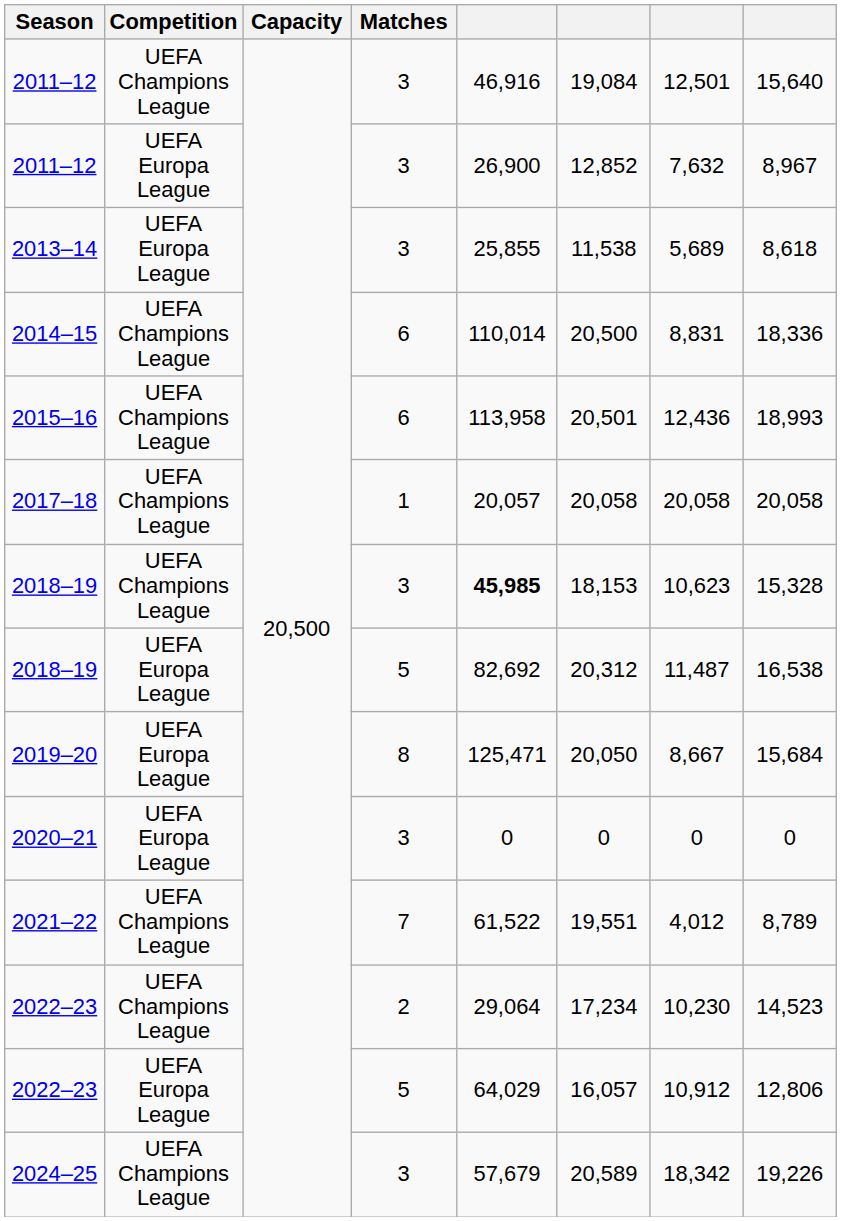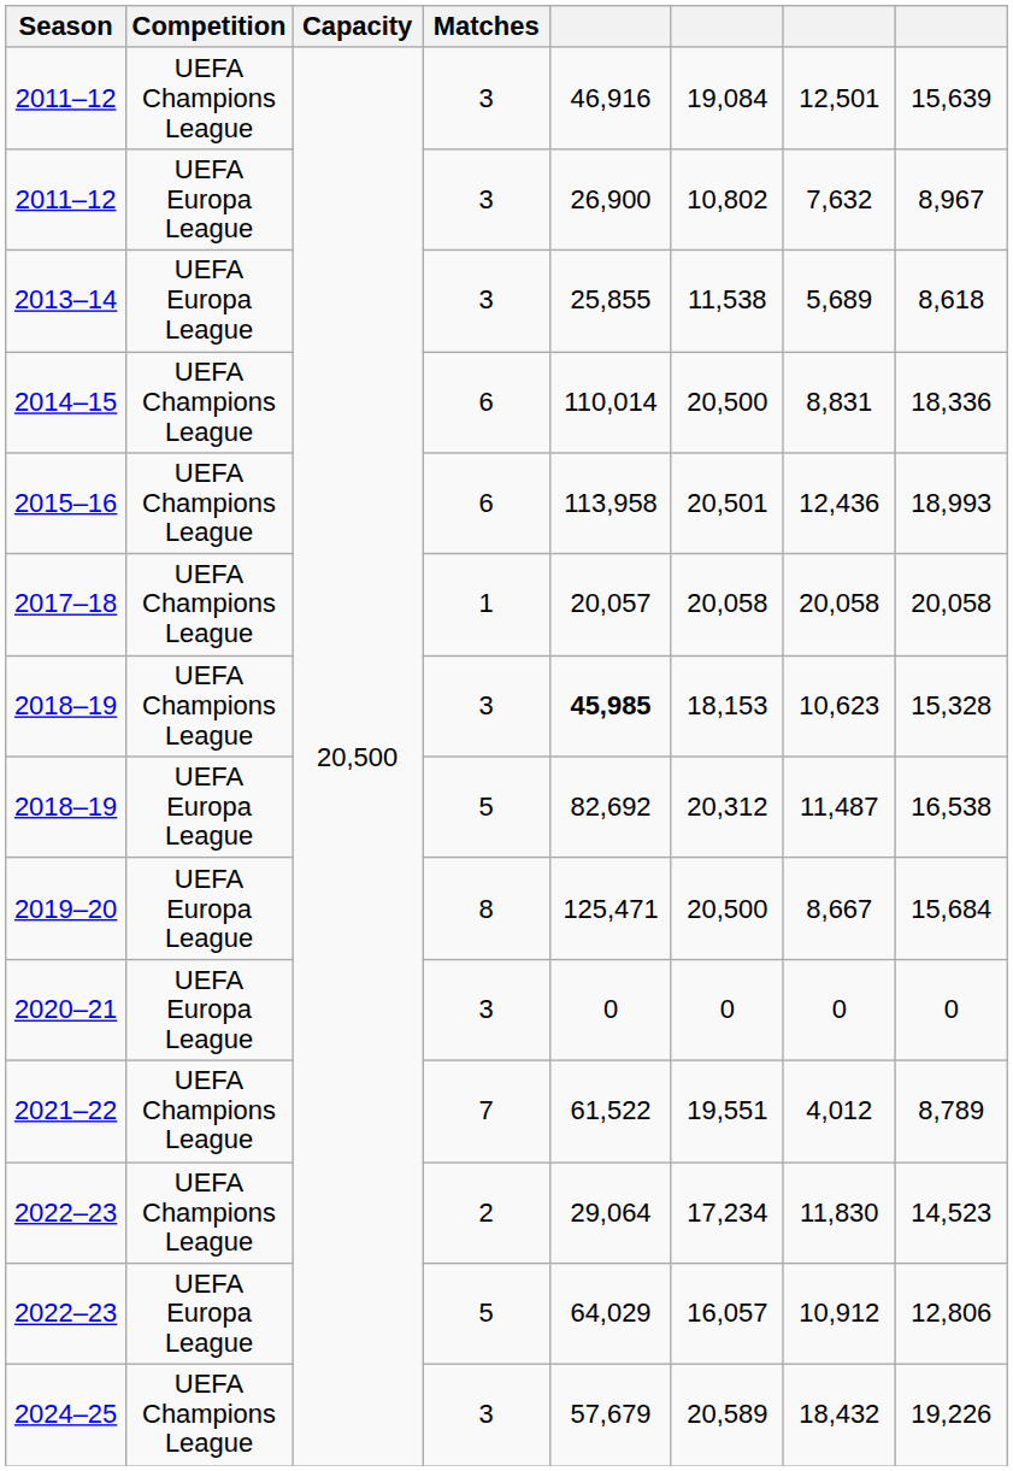 <table class="wikitable sortable" style="text-align: center">
 <tr>
 <th width="80">Season</th>
 <th>Competition</th>
 <th width="80">Capacity</th>
 <th width="80">Matches</th>
 <th width="80"></th>
 <th width="80"></th>
 <th width="80"></th>
 <th width="80"></th>
 </tr>
 <tr>
 <td><a href='#'>2011–12</a></td>
 <td>UEFA Champions League</td>
 <td rowspan="14">20,500</td>
 <td>3</td>
 <td>46,916</td>
 <td>19,084</td>
 <td>12,501</td>
-<td>15,640</td>
+<td>15,639</td>
 </tr>
 <tr>
 <td><a href='#'>2011–12</a></td>
 <td>UEFA Europa League</td>
 <td>3</td>
 <td>26,900</td>
-<td>12,852</td>
+<td>10,802</td>
 <td>7,632</td>
 <td>8,967</td>
 </tr>
 <tr>
 <td><a href='#'>2013–14</a></td>
 <td>UEFA Europa League</td>
 <td>3</td>
 <td>25,855</td>
 <td>11,538</td>
 <td>5,689</td>
 <td>8,618</td>
 </tr>
 <tr>
 <td><a href='#'>2014–15</a></td>
 <td>UEFA Champions League</td>
 <td>6</td>
 <td>110,014</td>
 <td>20,500</td>
 <td>8,831</td>
 <td>18,336</td>
 </tr>
 <tr>
 <td><a href='#'>2015–16</a></td>
 <td>UEFA Champions League</td>
 <td>6</td>
 <td>113,958</td>
 <td>20,501</td>
 <td>12,436</td>
 <td>18,993</td>
 </tr>
 <tr>
 <td><a href='#'>2017–18</a></td>
 <td>UEFA Champions League</td>
 <td>1</td>
 <td>20,057</td>
 <td>20,058</td>
 <td>20,058</td>
 <td>20,058</td>
 </tr>
 <tr>
 <td><a href='#'>2018–19</a></td>
 <td>UEFA Champions League</td>
 <td>3</td>
 <td><strong>45,985</strong></td>
 <td>18,153</td>
 <td>10,623</td>
 <td>15,328</td>
 </tr>
 <tr>
 <td><a href='#'>2018–19</a></td>
 <td>UEFA Europa League</td>
 <td>5</td>
 <td>82,692</td>
 <td>20,312</td>
 <td>11,487</td>
 <td>16,538</td>
 </tr>
 <tr>
 <td><a href='#'>2019–20</a></td>
 <td>UEFA Europa League</td>
 <td>8</td>
 <td>125,471</td>
-<td>20,050</td>
+<td>20,500</td>
 <td>8,667</td>
 <td>15,684</td>
 </tr>
 <tr>
 <td><a href='#'>2020–21</a></td>
 <td>UEFA Europa League</td>
 <td>3</td>
 <td>0</td>
 <td>0</td>
 <td>0</td>
 <td>0</td>
 </tr>
 <tr>
 <td><a href='#'>2021–22</a></td>
 <td>UEFA Champions League</td>
 <td>7</td>
 <td>61,522</td>
 <td>19,551</td>
 <td>4,012</td>
 <td>8,789</td>
 </tr>
 <tr>
 <td><a href='#'>2022–23</a></td>
 <td>UEFA Champions League</td>
 <td>2</td>
 <td>29,064</td>
 <td>17,234</td>
-<td>10,230</td>
+<td>11,830</td>
 <td>14,523</td>
 </tr>
 <tr>
 <td><a href='#'>2022–23</a></td>
 <td>UEFA Europa League</td>
 <td>5</td>
 <td>64,029</td>
 <td>16,057</td>
 <td>10,912</td>
 <td>12,806</td>
 </tr>
 <tr>
 <td><a href='#'>2024–25</a></td>
 <td>UEFA Champions League</td>
 <td>3</td>
 <td>57,679</td>
 <td>20,589</td>
-<td>18,342</td>
+<td>18,432</td>
 <td>19,226</td>
 </tr>
 </table>
